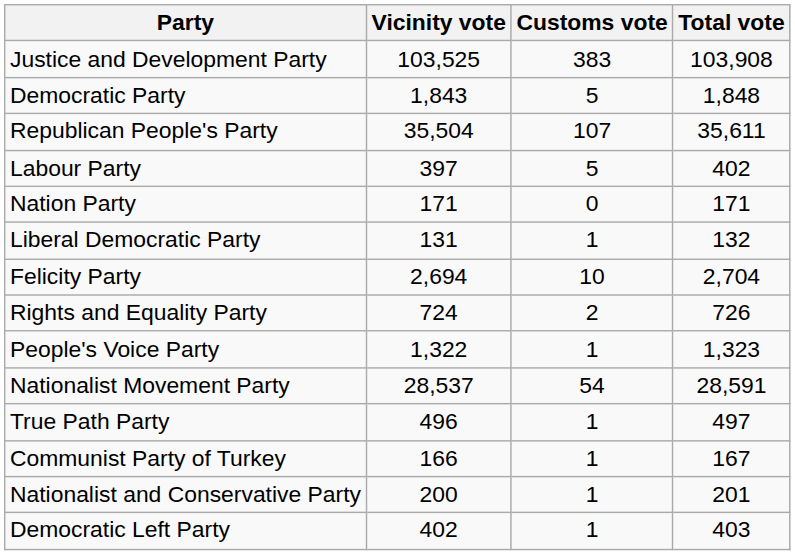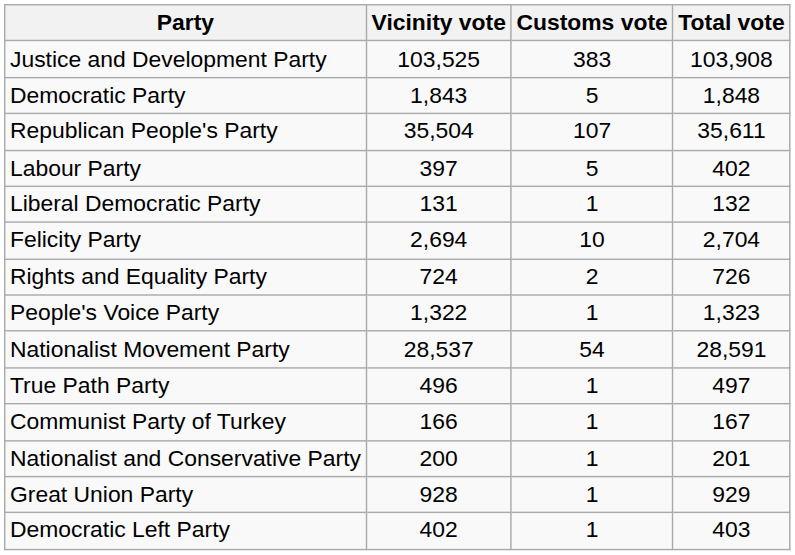 <table class="wikitable sortable">
 <tr>
 <th style="text-align:center;">Party</th>
 <th style="text-align:center;">Vicinity vote</th>
 <th style="text-align:center;">Customs vote</th>
 <th style="text-align:center;">Total vote</th>
 </tr>
 <tr>
 <td>Justice and Development Party</td>
 <td style="text-align:center;">103,525</td>
 <td style="text-align:center;">383</td>
 <td style="text-align:center;">103,908</td>
 </tr>
 <tr>
 <td>Democratic Party</td>
 <td style="text-align:center;">1,843</td>
 <td style="text-align:center;">5</td>
 <td style="text-align:center;">1,848</td>
 </tr>
 <tr>
 <td>Republican People's Party</td>
 <td style="text-align:center;">35,504</td>
 <td style="text-align:center;">107</td>
 <td style="text-align:center;">35,611</td>
 </tr>
 <tr>
 <td>Labour Party</td>
 <td style="text-align:center;">397</td>
 <td style="text-align:center;">5</td>
 <td style="text-align:center;">402</td>
-</tr>
-<tr>
-<td>Nation Party</td>
-<td style="text-align:center;">171</td>
-<td style="text-align:center;">0</td>
-<td style="text-align:center;">171</td>
 </tr>
 <tr>
 <td>Liberal Democratic Party</td>
 <td style="text-align:center;">131</td>
 <td style="text-align:center;">1</td>
 <td style="text-align:center;">132</td>
 </tr>
 <tr>
 <td>Felicity Party</td>
 <td style="text-align:center;">2,694</td>
 <td style="text-align:center;">10</td>
 <td style="text-align:center;">2,704</td>
 </tr>
 <tr>
 <td>Rights and Equality Party</td>
 <td style="text-align:center;">724</td>
 <td style="text-align:center;">2</td>
 <td style="text-align:center;">726</td>
 </tr>
 <tr>
 <td>People's Voice Party</td>
 <td style="text-align:center;">1,322</td>
 <td style="text-align:center;">1</td>
 <td style="text-align:center;">1,323</td>
 </tr>
 <tr>
 <td>Nationalist Movement Party</td>
 <td style="text-align:center;">28,537</td>
 <td style="text-align:center;">54</td>
 <td style="text-align:center;">28,591</td>
 </tr>
 <tr>
 <td>True Path Party</td>
 <td style="text-align:center;">496</td>
 <td style="text-align:center;">1</td>
 <td style="text-align:center;">497</td>
 </tr>
 <tr>
 <td>Communist Party of Turkey</td>
 <td style="text-align:center;">166</td>
 <td style="text-align:center;">1</td>
 <td style="text-align:center;">167</td>
 </tr>
 <tr>
 <td>Nationalist and Conservative Party</td>
 <td style="text-align:center;">200</td>
 <td style="text-align:center;">1</td>
 <td style="text-align:center;">201</td>
 </tr>
 <tr>
+<td>Great Union Party</td>
+<td style="text-align:center;">928</td>
+<td style="text-align:center;">1</td>
+<td style="text-align:center;">929</td>
+</tr>
+<tr>
 <td>Democratic Left Party</td>
 <td style="text-align:center;">402</td>
 <td style="text-align:center;">1</td>
 <td style="text-align:center;">403</td>
 </tr>
 </table>
